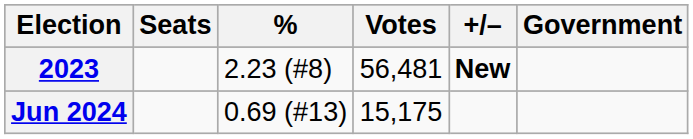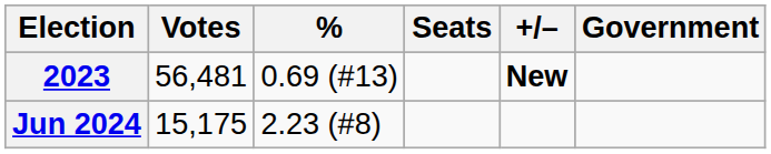 <table class="wikitable">
 <tr>
 <th>Election</th>
+<th>Votes</th>
+<th>%</th>
 <th>Seats</th>
-<th>%</th>
-<th>Votes</th>
 <th>+/–</th>
 <th>Government</th>
 </tr>
 <tr>
 <th><a href='#'>2023</a></th>
+<td>56,481</td>
+<td>0.69 (#13)</td>
 <td></td>
-<td>2.23 (#8)</td>
-<td>56,481</td>
 <td><strong>New</strong></td>
 <td></td>
 </tr>
 <tr>
 <th><a href='#'>Jun 2024</a></th>
+<td>15,175</td>
+<td>2.23 (#8)</td>
 <td></td>
-<td>0.69 (#13)</td>
-<td>15,175</td>
 <td></td>
 <td></td>
 </tr>
 </table>
